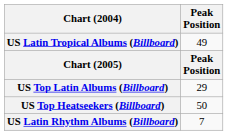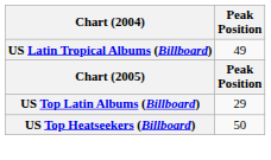 <table class="wikitable plainrowheaders" style="text-align:center;">
 <tr>
 <th scope="col">Chart (2004)</th>
 <th scope="col">Peak <br> Position</th>
 </tr>
 <tr>
 <th scope="row">US <a href='#'>Latin Tropical Albums</a> (<em><a href='#'>Billboard</a></em>)</th>
 <td style="text-align:center;">49</td>
 </tr>
 <tr>
 <th scope="col">Chart (2005)</th>
 <th scope="col">Peak <br>Position</th>
 </tr>
 <tr>
 <th scope="row">US <a href='#'>Top Latin Albums</a> (<em><a href='#'>Billboard</a></em>)</th>
 <td style="text-align:center;">29</td>
 </tr>
 <tr>
 <th scope="row">US <a href='#'>Top Heatseekers</a> (<em><a href='#'>Billboard</a></em>)</th>
 <td style="text-align:center;">50</td>
 </tr>
-<tr>
-<th scope="row">US <a href='#'>Latin Rhythm Albums</a> (<em><a href='#'>Billboard</a></em>)</th>
-<td style="text-align:center;">7</td>
-</tr>
 </table>
